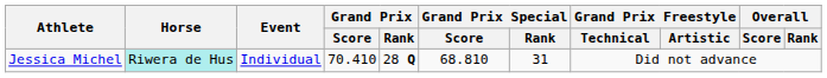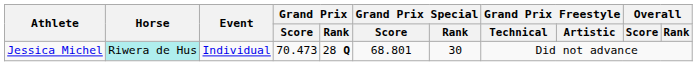 <table class=wikitable style="font-size:90%">
 <tr>
 <th rowspan="2">Athlete</th>
 <th rowspan="2">Horse</th>
 <th rowspan="2">Event</th>
 <th colspan="2">Grand Prix</th>
 <th colspan="2">Grand Prix Special</th>
 <th colspan="2">Grand Prix Freestyle</th>
 <th colspan="2">Overall</th>
 </tr>
 <tr style="font-size:95%">
 <th>Score</th>
 <th>Rank</th>
 <th>Score</th>
 <th>Rank</th>
 <th>Technical</th>
 <th>Artistic</th>
 <th>Score</th>
 <th>Rank</th>
 </tr>
 <tr align=center>
 <td align=left><a href='#'>Jessica Michel</a></td>
 <td align=left style="background: paleturquoise;">Riwera de Hus</td>
 <td align=left><a href='#'>Individual</a></td>
-<td>70.410</td>
+<td>70.473</td>
 <td>28 <strong>Q</strong></td>
-<td>68.810</td>
-<td>31</td>
+<td>68.801</td>
+<td>30</td>
 <td colspan=4>Did not advance</td>
 </tr>
 </table>
